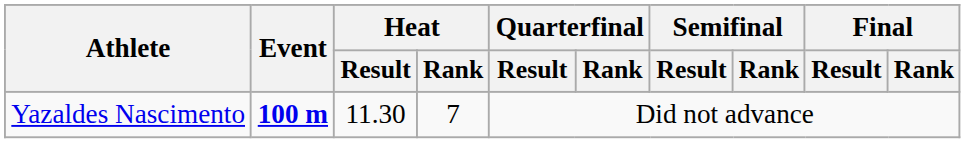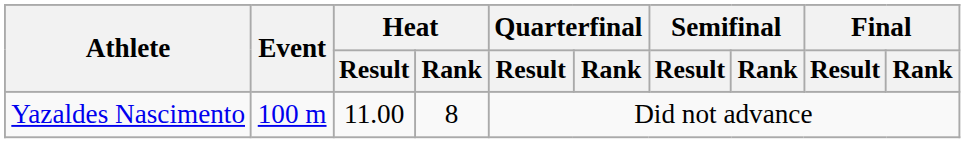 <table class=wikitable style="font-size:90%">
 <tr>
 <th rowspan="2">Athlete</th>
 <th rowspan="2">Event</th>
 <th colspan="2">Heat</th>
 <th colspan="2">Quarterfinal</th>
 <th colspan="2">Semifinal</th>
 <th colspan="2">Final</th>
 </tr>
 <tr style="font-size:95%">
 <th>Result</th>
 <th>Rank</th>
 <th>Result</th>
 <th>Rank</th>
 <th>Result</th>
 <th>Rank</th>
 <th>Result</th>
 <th>Rank</th>
 </tr>
 <tr align=center>
 <td align=left><a href='#'>Yazaldes Nascimento</a></td>
-<td align=left><strong><a href='#'>100 m</a></strong></td>
-<td>11.30</td>
-<td>7</td>
+<td align=left><a href='#'>100 m</a></td>
+<td>11.00</td>
+<td>8</td>
 <td colspan=6>Did not advance</td>
 </tr>
 </table>
